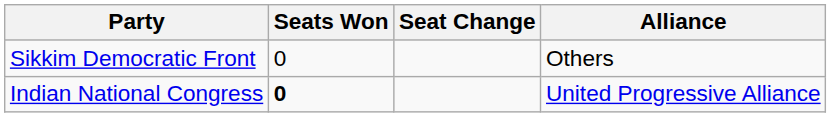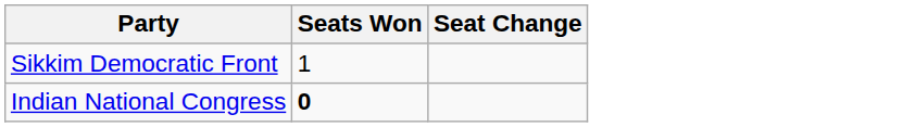 <table class="wikitable">
 <tr>
 <th>Party</th>
 <th>Seats Won</th>
 <th>Seat Change</th>
-<th>Alliance</th>
 </tr>
 <tr>
 <td><a href='#'>Sikkim Democratic Front</a></td>
-<td>0</td>
+<td>1</td>
 <td></td>
-<td>Others</td>
 </tr>
 <tr>
 <td><a href='#'>Indian National Congress</a></td>
 <td><strong>0</strong></td>
 <td></td>
-<td><a href='#'>United Progressive Alliance</a></td>
 </tr>
 </table>
